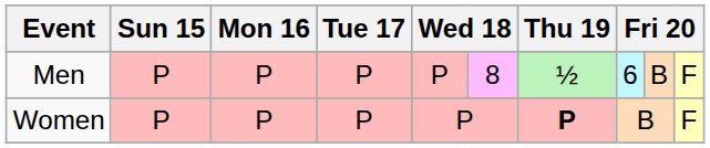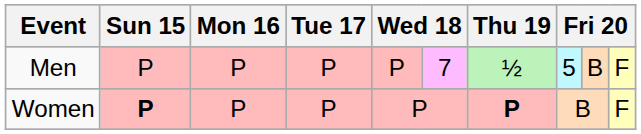 <table class="wikitable" style="margin:0.5em auto; font-size:90%; line-height:1.25em; text-align:center">
 <tr>
 <th>Event</th>
 <th>Sun 15</th>
 <th>Mon 16</th>
 <th>Tue 17</th>
 <th colspan=2>Wed 18</th>
 <th>Thu 19</th>
 <th colspan=3>Fri 20</th>
 </tr>
 <tr>
 <td>Men</td>
 <td bgcolor="#FFBBBB">P</td>
 <td bgcolor="#FFBBBB">P</td>
 <td bgcolor="#FFBBBB">P</td>
 <td bgcolor="#FFBBBB">P</td>
-<td bgcolor="#FFBBFF">8</td>
+<td bgcolor="#FFBBFF">7</td>
 <td bgcolor="#BBF3BB">½</td>
-<td bgcolor="#c1f7ff">6</td>
+<td bgcolor="#c1f7ff">5</td>
 <td bgcolor="#FEDCBA">B</td>
 <td bgcolor="#FFFFBB">F</td>
 </tr>
 <tr>
 <td>Women</td>
-<td bgcolor="#FFBBBB">P</td>
+<td bgcolor="#FFBBBB"><strong>P</strong></td>
 <td bgcolor="#FFBBBB">P</td>
 <td bgcolor="#FFBBBB">P</td>
 <td colspan=2 bgcolor="#FFBBBB">P</td>
 <td bgcolor="#FFBBBB"><strong>P</strong></td>
 <td colspan=2 bgcolor="#FEDCBA">B</td>
 <td bgcolor="#FFFFBB">F</td>
 </tr>
 </table>
